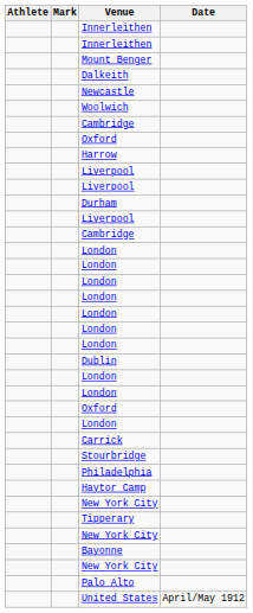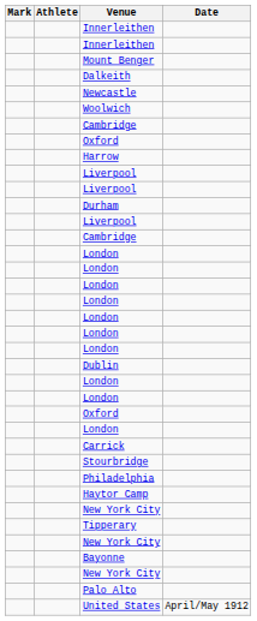 <table class="wikitable" style="font-size:95%;">
 <tr>
+<th>Mark</th>
 <th>Athlete</th>
-<th>Mark</th>
 <th>Venue</th>
 <th>Date</th>
 </tr>
 <tr>
 <td></td>
 <td></td>
 <td><a href='#'>Innerleithen</a></td>
 <td></td>
 </tr>
 <tr>
 <td></td>
 <td></td>
 <td><a href='#'>Innerleithen</a></td>
 <td></td>
 </tr>
 <tr>
 <td></td>
 <td></td>
 <td><a href='#'>Mount Benger</a></td>
 <td></td>
 </tr>
 <tr>
 <td></td>
 <td></td>
 <td><a href='#'>Dalkeith</a></td>
 <td></td>
 </tr>
 <tr>
 <td></td>
 <td></td>
 <td><a href='#'>Newcastle</a></td>
 <td></td>
 </tr>
 <tr>
 <td></td>
 <td></td>
 <td><a href='#'>Woolwich</a></td>
 <td></td>
 </tr>
 <tr>
 <td></td>
 <td></td>
 <td><a href='#'>Cambridge</a></td>
 <td></td>
 </tr>
 <tr>
 <td></td>
 <td></td>
 <td><a href='#'>Oxford</a></td>
 <td></td>
 </tr>
 <tr>
 <td></td>
 <td></td>
 <td><a href='#'>Harrow</a></td>
 <td></td>
 </tr>
 <tr>
 <td></td>
 <td></td>
 <td><a href='#'>Liverpool</a></td>
 <td></td>
 </tr>
 <tr>
 <td></td>
 <td></td>
 <td><a href='#'>Liverpool</a></td>
 <td></td>
 </tr>
 <tr>
 <td></td>
 <td></td>
 <td><a href='#'>Durham</a></td>
 <td></td>
 </tr>
 <tr>
 <td></td>
 <td></td>
 <td><a href='#'>Liverpool</a></td>
 <td></td>
 </tr>
 <tr>
 <td></td>
 <td></td>
 <td><a href='#'>Cambridge</a></td>
 <td></td>
 </tr>
 <tr>
 <td></td>
 <td></td>
 <td><a href='#'>London</a></td>
 <td></td>
 </tr>
 <tr>
 <td></td>
 <td></td>
 <td><a href='#'>London</a></td>
 <td></td>
 </tr>
 <tr>
 <td></td>
 <td></td>
 <td><a href='#'>London</a></td>
 <td></td>
 </tr>
 <tr>
 <td></td>
 <td></td>
 <td><a href='#'>London</a></td>
 <td></td>
 </tr>
 <tr>
 <td></td>
 <td></td>
 <td><a href='#'>London</a></td>
 <td></td>
 </tr>
 <tr>
 <td></td>
 <td></td>
 <td><a href='#'>London</a></td>
 <td></td>
 </tr>
 <tr>
 <td></td>
 <td></td>
 <td><a href='#'>London</a></td>
 <td></td>
 </tr>
 <tr>
 <td></td>
 <td></td>
 <td><a href='#'>Dublin</a></td>
 <td></td>
 </tr>
 <tr>
 <td></td>
 <td></td>
 <td><a href='#'>London</a></td>
 <td></td>
 </tr>
 <tr>
 <td></td>
 <td></td>
 <td><a href='#'>London</a></td>
 <td></td>
 </tr>
 <tr>
 <td></td>
 <td></td>
 <td><a href='#'>Oxford</a></td>
 <td></td>
 </tr>
 <tr>
 <td></td>
 <td></td>
 <td><a href='#'>London</a></td>
 <td></td>
 </tr>
 <tr>
 <td></td>
 <td></td>
 <td><a href='#'>Carrick</a></td>
 <td></td>
 </tr>
 <tr>
 <td></td>
 <td></td>
 <td><a href='#'>Stourbridge</a></td>
 <td></td>
 </tr>
 <tr>
 <td></td>
 <td></td>
 <td><a href='#'>Philadelphia</a></td>
 <td></td>
 </tr>
 <tr>
 <td></td>
 <td></td>
 <td><a href='#'>Haytor Camp</a></td>
 <td></td>
 </tr>
 <tr>
 <td></td>
 <td></td>
 <td><a href='#'>New York City</a></td>
 <td></td>
 </tr>
 <tr>
 <td></td>
 <td></td>
 <td><a href='#'>Tipperary</a></td>
 <td></td>
 </tr>
 <tr>
 <td></td>
 <td></td>
 <td><a href='#'>New York City</a></td>
 <td></td>
 </tr>
 <tr>
 <td></td>
 <td></td>
 <td><a href='#'>Bayonne</a></td>
 <td></td>
 </tr>
 <tr>
 <td></td>
 <td></td>
 <td><a href='#'>New York City</a></td>
 <td></td>
 </tr>
 <tr>
 <td></td>
 <td></td>
 <td><a href='#'>Palo Alto</a></td>
 <td></td>
 </tr>
 <tr>
 <td></td>
 <td></td>
 <td><a href='#'>United States</a></td>
 <td>April/May 1912</td>
 </tr>
 </table>
